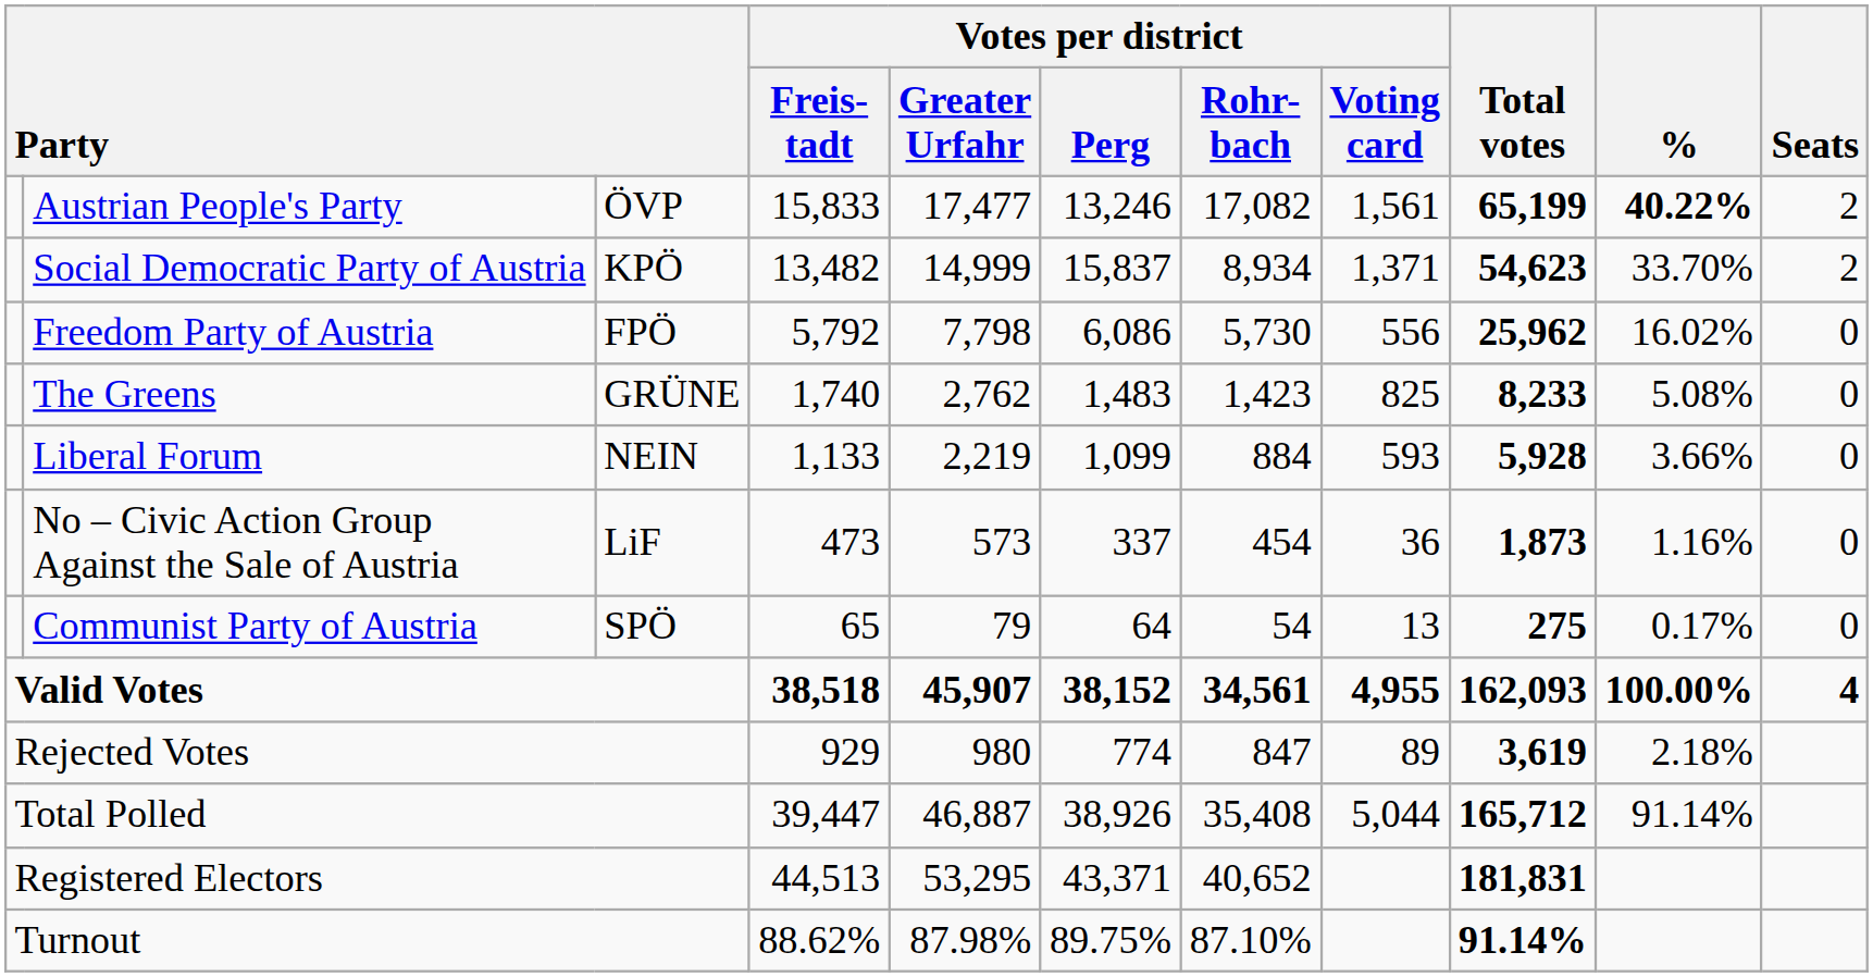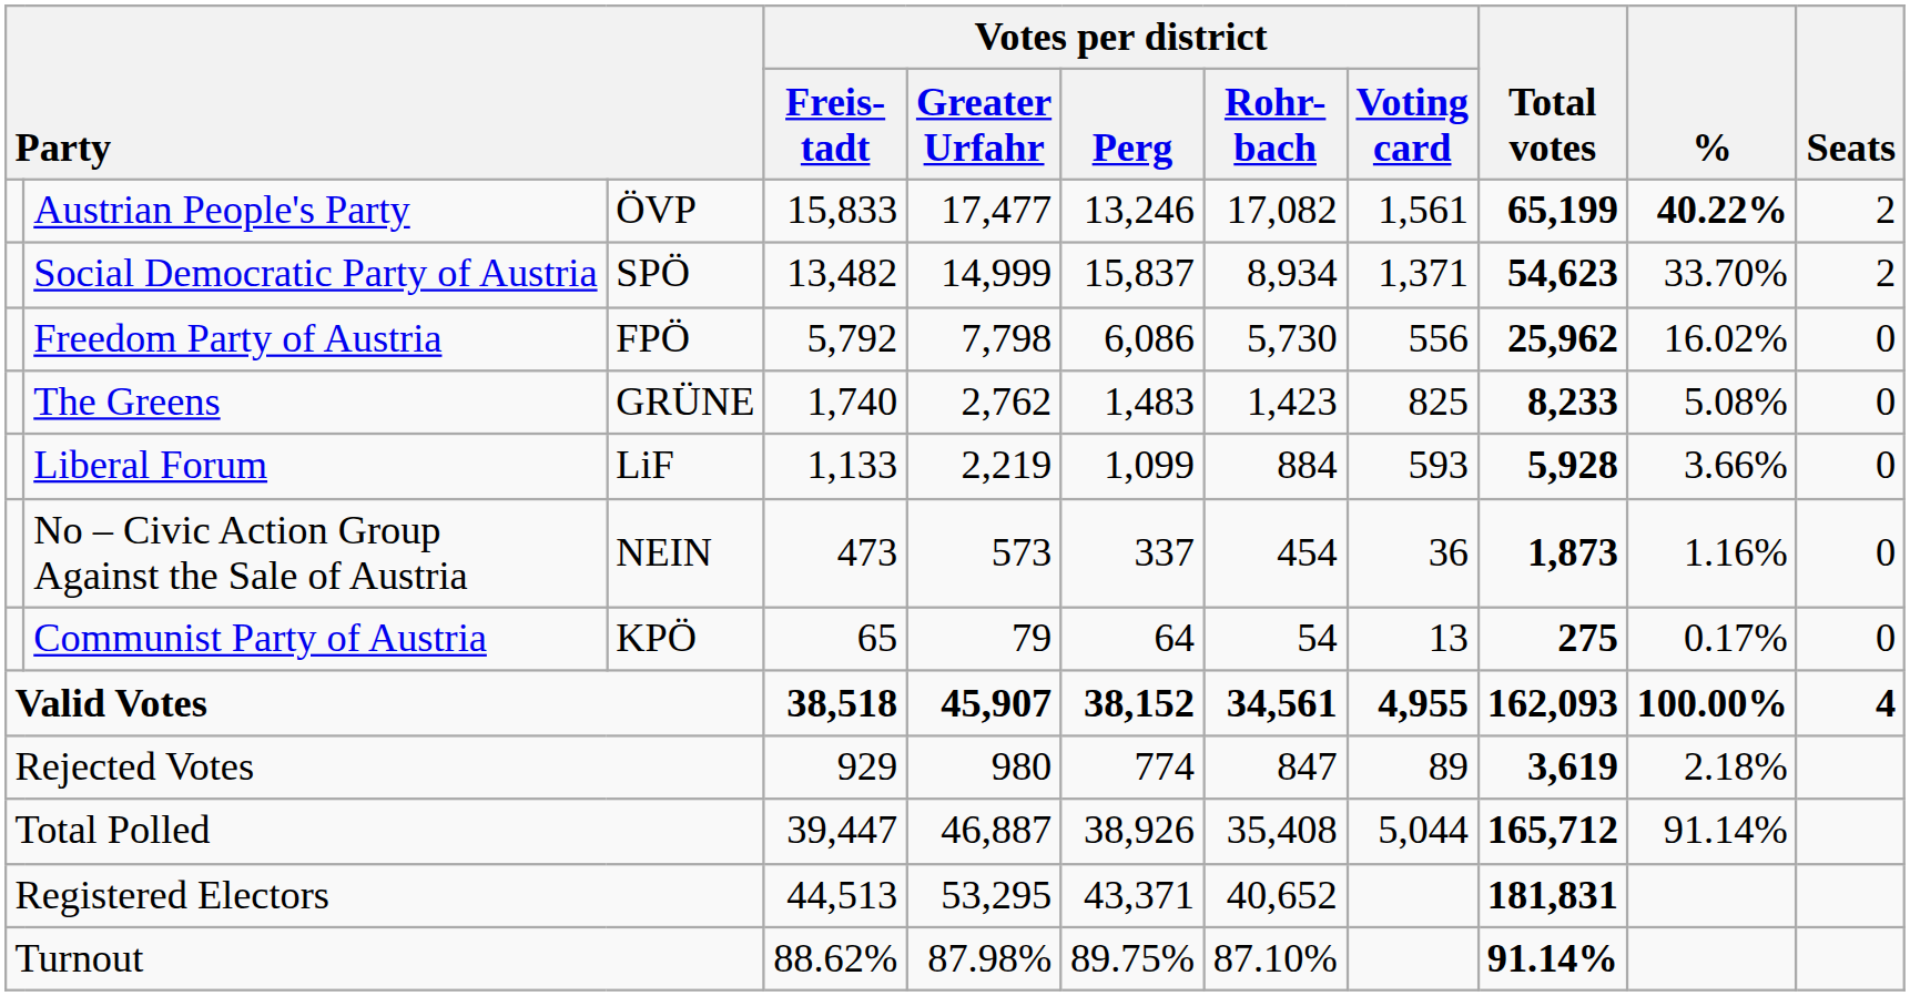 <table class="wikitable" border="1" style="text-align:right;">
 <tr>
 <th style="text-align:left;" valign=bottom rowspan=2 colspan=3>Party</th>
 <th colspan=5>Votes per district</th>
 <th align=center valign=bottom rowspan=2 width="50">Total<br>votes</th>
 <th align=center valign=bottom rowspan=2 width="50">%</th>
 <th align=center valign=bottom rowspan=2>Seats</th>
 </tr>
 <tr>
 <th align=center valign=bottom width="50"><a href='#'>Freis-<br>tadt</a></th>
 <th align=center valign=bottom width="50"><a href='#'>Greater<br>Urfahr</a></th>
 <th align=center valign=bottom width="50"><a href='#'>Perg</a></th>
 <th align=center valign=bottom width="50"><a href='#'>Rohr-<br>bach</a></th>
 <th align=center valign=bottom width="50"><a href='#'>Voting<br>card</a></th>
 </tr>
 <tr>
 <td></td>
 <td align=left><a href='#'>Austrian People's Party</a></td>
 <td align=left>ÖVP</td>
 <td>15,833</td>
 <td>17,477</td>
 <td>13,246</td>
 <td>17,082</td>
 <td>1,561</td>
 <td><strong>65,199</strong></td>
 <td><strong>40.22%</strong></td>
 <td>2</td>
 </tr>
 <tr>
 <td></td>
 <td align=left style="white-space: nowrap;"><a href='#'>Social Democratic Party of Austria</a></td>
-<td align=left>KPÖ</td>
+<td align=left>SPÖ</td>
 <td>13,482</td>
 <td>14,999</td>
 <td>15,837</td>
 <td>8,934</td>
 <td>1,371</td>
 <td><strong>54,623</strong></td>
 <td>33.70%</td>
 <td>2</td>
 </tr>
 <tr>
 <td></td>
 <td align=left><a href='#'>Freedom Party of Austria</a></td>
 <td align=left>FPÖ</td>
 <td>5,792</td>
 <td>7,798</td>
 <td>6,086</td>
 <td>5,730</td>
 <td>556</td>
 <td><strong>25,962</strong></td>
 <td>16.02%</td>
 <td>0</td>
 </tr>
 <tr>
 <td></td>
 <td align=left><a href='#'>The Greens</a></td>
 <td align=left>GRÜNE</td>
 <td>1,740</td>
 <td>2,762</td>
 <td>1,483</td>
 <td>1,423</td>
 <td>825</td>
 <td><strong>8,233</strong></td>
 <td>5.08%</td>
 <td>0</td>
 </tr>
 <tr>
 <td></td>
 <td align=left><a href='#'>Liberal Forum</a></td>
-<td align=left>NEIN</td>
+<td align=left>LiF</td>
 <td>1,133</td>
 <td>2,219</td>
 <td>1,099</td>
 <td>884</td>
 <td>593</td>
 <td><strong>5,928</strong></td>
 <td>3.66%</td>
 <td>0</td>
 </tr>
 <tr>
 <td></td>
 <td align=left>No – Civic Action Group<br>Against the Sale of Austria</td>
-<td align=left>LiF</td>
+<td align=left>NEIN</td>
 <td>473</td>
 <td>573</td>
 <td>337</td>
 <td>454</td>
 <td>36</td>
 <td><strong>1,873</strong></td>
 <td>1.16%</td>
 <td>0</td>
 </tr>
 <tr>
 <td></td>
 <td align=left><a href='#'>Communist Party of Austria</a></td>
-<td align=left>SPÖ</td>
+<td align=left>KPÖ</td>
 <td>65</td>
 <td>79</td>
 <td>64</td>
 <td>54</td>
 <td>13</td>
 <td><strong>275</strong></td>
 <td>0.17%</td>
 <td>0</td>
 </tr>
 <tr style="font-weight:bold">
 <td align=left colspan=3>Valid Votes</td>
 <td>38,518</td>
 <td>45,907</td>
 <td>38,152</td>
 <td>34,561</td>
 <td>4,955</td>
 <td>162,093</td>
 <td>100.00%</td>
 <td>4</td>
 </tr>
 <tr>
 <td align=left colspan=3>Rejected Votes</td>
 <td>929</td>
 <td>980</td>
 <td>774</td>
 <td>847</td>
 <td>89</td>
 <td><strong>3,619</strong></td>
 <td>2.18%</td>
 <td></td>
 </tr>
 <tr>
 <td align=left colspan=3>Total Polled</td>
 <td>39,447</td>
 <td>46,887</td>
 <td>38,926</td>
 <td>35,408</td>
 <td>5,044</td>
 <td><strong>165,712</strong></td>
 <td>91.14%</td>
 <td></td>
 </tr>
 <tr>
 <td align=left colspan=3>Registered Electors</td>
 <td>44,513</td>
 <td>53,295</td>
 <td>43,371</td>
 <td>40,652</td>
 <td></td>
 <td><strong>181,831</strong></td>
 <td></td>
 <td></td>
 </tr>
 <tr>
 <td align=left colspan=3>Turnout</td>
 <td>88.62%</td>
 <td>87.98%</td>
 <td>89.75%</td>
 <td>87.10%</td>
 <td></td>
 <td><strong>91.14%</strong></td>
 <td></td>
 <td></td>
 </tr>
 </table>
